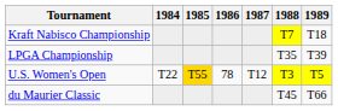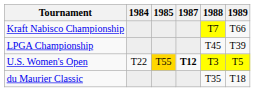 <table class="wikitable" style="font-size:95%;text-align:center;">
 <tr>
 <th>Tournament</th>
 <th>1984</th>
 <th>1985</th>
-<th>1986</th>
 <th>1987</th>
 <th>1988</th>
 <th>1989</th>
 </tr>
 <tr>
 <td align=left><a href='#'>Kraft Nabisco Championship</a></td>
 <td style="background:#eeeeee;"></td>
 <td style="background:#eeeeee;"></td>
 <td style="background:#eeeeee;"></td>
-<td style="background:#eeeeee;"></td>
 <td style="background:yellow;">T7</td>
-<td>T18</td>
+<td>T66</td>
 </tr>
 <tr>
 <td align=left><a href='#'>LPGA Championship</a></td>
 <td style="background:#eeeeee;"></td>
 <td style="background:#eeeeee;"></td>
 <td style="background:#eeeeee;"></td>
-<td style="background:#eeeeee;"></td>
-<td>T35</td>
+<td>T45</td>
 <td>T39</td>
 </tr>
 <tr>
 <td align=left><a href='#'>U.S. Women's Open</a></td>
 <td>T22</td>
 <td style="background: gold;">T55</td>
-<td>78</td>
-<td>T12</td>
+<td><strong>T12</strong></td>
 <td style="background:yellow;">T3</td>
 <td style="background:yellow;">T5</td>
 </tr>
 <tr>
 <td align=left><a href='#'>du Maurier Classic</a></td>
 <td style="background:#eeeeee;"></td>
 <td style="background:#eeeeee;"></td>
 <td style="background:#eeeeee;"></td>
-<td style="background:#eeeeee;"></td>
-<td>T45</td>
-<td>T66</td>
+<td>T35</td>
+<td>T18</td>
 </tr>
 </table>
